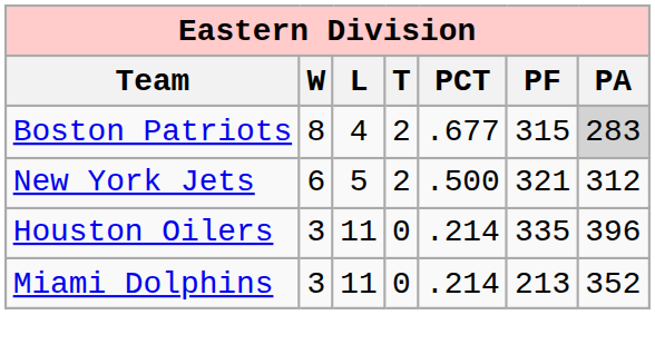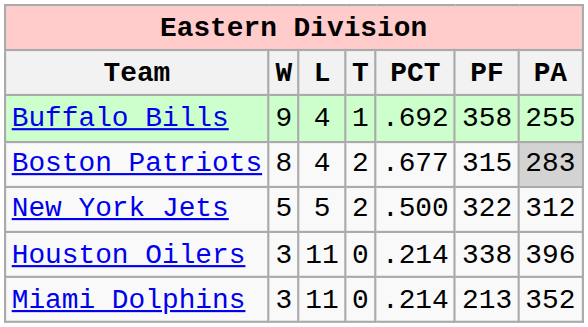 <table class="wikitable" style="text-align:center">
 <tr bgcolor="#ffcbcb">
 <td colspan="7" align="center"><strong>Eastern Division</strong></td>
 </tr>
 <tr bgcolor="#efefef">
 <th>Team</th>
 <th>W</th>
 <th>L</th>
 <th>T</th>
 <th>PCT</th>
 <th>PF</th>
 <th>PA</th>
 </tr>
+<tr style="background:#ccffcc">
+<td align="left"><a href='#'>Buffalo Bills</a></td>
+<td>9</td>
+<td>4</td>
+<td>1</td>
+<td>.692</td>
+<td>358</td>
+<td>255</td>
+</tr>
 <tr>
 <td align="left"><a href='#'>Boston Patriots</a></td>
 <td>8</td>
 <td>4</td>
 <td>2</td>
 <td>.677</td>
 <td>315</td>
 <td style="background: lightgrey;">283</td>
 </tr>
 <tr>
 <td align="left"><a href='#'>New York Jets</a></td>
-<td>6</td>
+<td>5</td>
 <td>5</td>
 <td>2</td>
 <td>.500</td>
-<td>321</td>
+<td>322</td>
 <td>312</td>
 </tr>
 <tr>
 <td align="left"><a href='#'>Houston Oilers</a></td>
 <td>3</td>
 <td>11</td>
 <td>0</td>
 <td>.214</td>
-<td>335</td>
+<td>338</td>
 <td>396</td>
 </tr>
 <tr>
 <td align="left"><a href='#'>Miami Dolphins</a></td>
 <td>3</td>
 <td>11</td>
 <td>0</td>
 <td>.214</td>
 <td>213</td>
 <td>352</td>
 </tr>
 </table>
